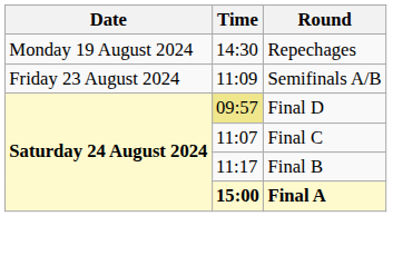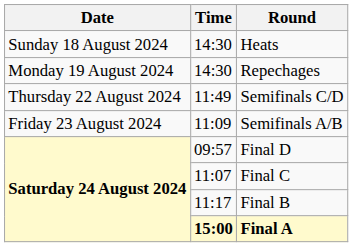 <table class="wikitable">
 <tr>
 <th>Date</th>
 <th>Time</th>
 <th>Round</th>
 </tr>
 <tr>
+<td>Sunday 18 August 2024</td>
+<td>14:30</td>
+<td>Heats</td>
+</tr>
+<tr>
 <td>Monday 19 August 2024</td>
 <td>14:30</td>
 <td>Repechages</td>
+</tr>
+<tr>
+<td>Thursday 22 August 2024</td>
+<td>11:49</td>
+<td>Semifinals  C/D</td>
 </tr>
 <tr>
 <td>Friday 23 August 2024</td>
 <td>11:09</td>
 <td>Semifinals A/B</td>
 </tr>
 <tr>
 <td rowspan=4 style=background:lemonchiffon><strong>Saturday 24 August 2024</strong></td>
-<td style="background: khaki;">09:57</td>
+<td>09:57</td>
 <td>Final D</td>
 </tr>
 <tr>
 <td>11:07</td>
 <td>Final C</td>
 </tr>
 <tr>
 <td>11:17</td>
 <td>Final B</td>
 </tr>
 <tr>
 <td style=background:lemonchiffon><strong>15:00</strong></td>
 <td style=background:lemonchiffon><strong>Final A</strong></td>
 </tr>
 </table>
